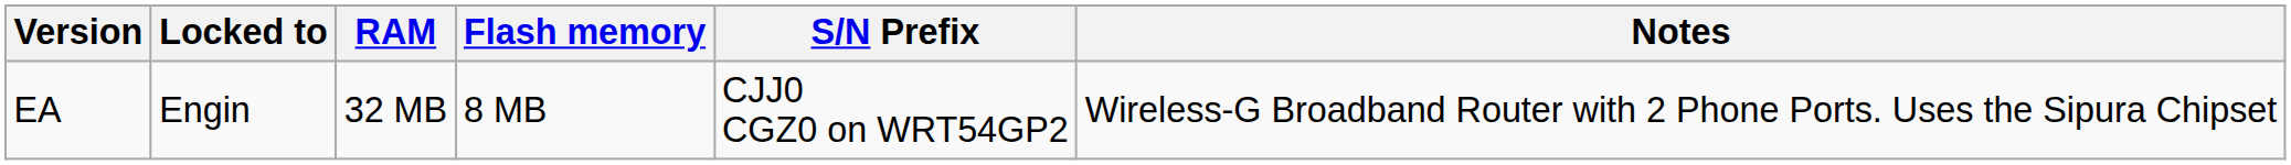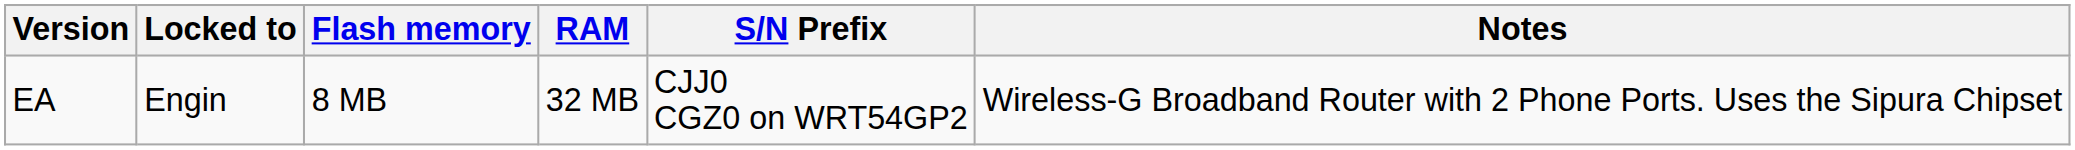 <table class="wikitable sortable">
 <tr>
 <th>Version</th>
 <th>Locked to</th>
+<th><a href='#'>Flash memory</a></th>
 <th><a href='#'>RAM</a></th>
-<th><a href='#'>Flash memory</a></th>
 <th><a href='#'>S/N</a> Prefix</th>
 <th>Notes</th>
 </tr>
 <tr>
 <td>EA</td>
 <td>Engin</td>
+<td>8 MB</td>
 <td>32 MB</td>
-<td>8 MB</td>
 <td>CJJ0<br>CGZ0 on WRT54GP2</td>
 <td>Wireless-G Broadband Router with 2 Phone Ports. Uses the Sipura Chipset</td>
 </tr>
 </table>
